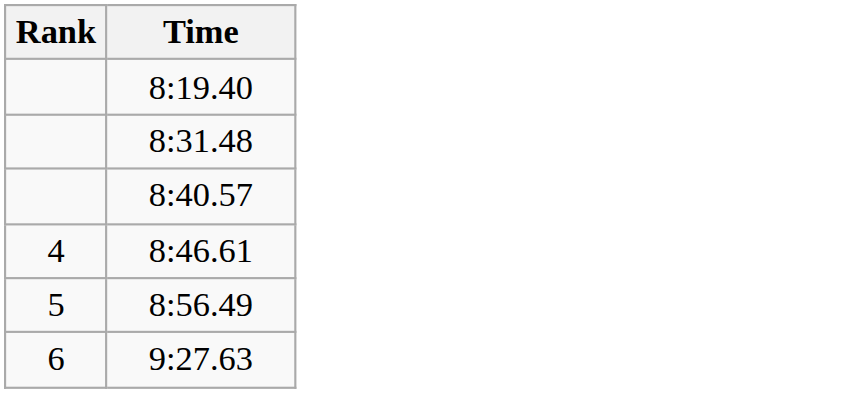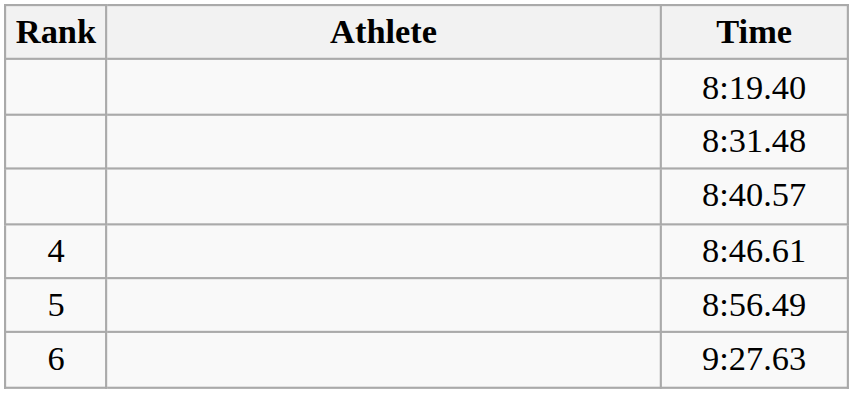 <table class=wikitable style="text-align:center">
 <tr>
 <th width=40>Rank</th>
+<th width=250>Athlete</th>
 <th width=80>Time</th>
 </tr>
 <tr>
 <td></td>
+<td align=left></td>
 <td>8:19.40</td>
 </tr>
 <tr>
 <td></td>
+<td align=left></td>
 <td>8:31.48</td>
 </tr>
 <tr>
 <td></td>
+<td align=left></td>
 <td>8:40.57</td>
 </tr>
 <tr>
 <td>4</td>
+<td align=left></td>
 <td>8:46.61</td>
 </tr>
 <tr>
 <td>5</td>
+<td align=left></td>
 <td>8:56.49</td>
 </tr>
 <tr>
 <td>6</td>
+<td align=left></td>
 <td>9:27.63</td>
 </tr>
 </table>
